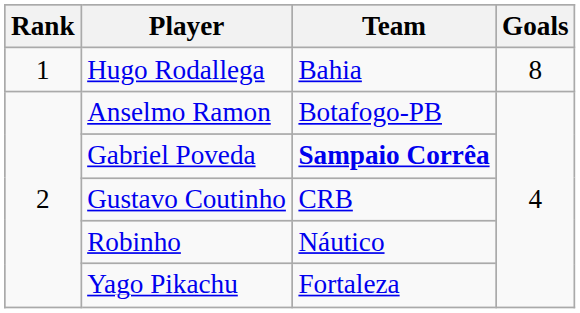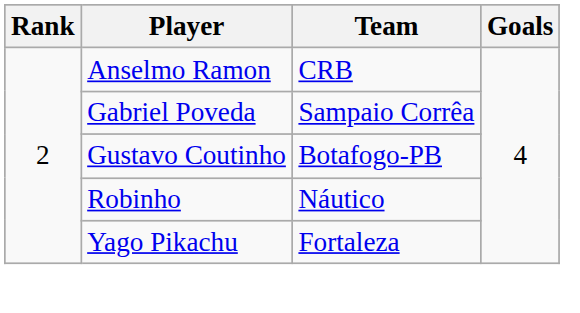 <table class="wikitable" style="text-align:left">
 <tr>
 <th>Rank</th>
 <th>Player</th>
 <th>Team</th>
 <th>Goals</th>
 </tr>
 <tr>
-<td align=center>1</td>
-<td> <a href='#'>Hugo Rodallega</a></td>
-<td> <a href='#'>Bahia</a></td>
-<td align=center>8</td>
-</tr>
-<tr>
 <td align=center rowspan=5>2</td>
 <td> <a href='#'>Anselmo Ramon</a></td>
-<td> <a href='#'>Botafogo-PB</a></td>
+<td> <a href='#'>CRB</a></td>
 <td align=center rowspan=5>4</td>
 </tr>
 <tr>
 <td> <a href='#'>Gabriel Poveda</a></td>
-<td><strong> <a href='#'>Sampaio Corrêa</a></strong></td>
+<td> <a href='#'>Sampaio Corrêa</a></td>
 </tr>
 <tr>
 <td> <a href='#'>Gustavo Coutinho</a></td>
-<td> <a href='#'>CRB</a></td>
+<td> <a href='#'>Botafogo-PB</a></td>
 </tr>
 <tr>
 <td> <a href='#'>Robinho</a></td>
 <td> <a href='#'>Náutico</a></td>
 </tr>
 <tr>
 <td> <a href='#'>Yago Pikachu</a></td>
 <td> <a href='#'>Fortaleza</a></td>
 </tr>
 </table>
